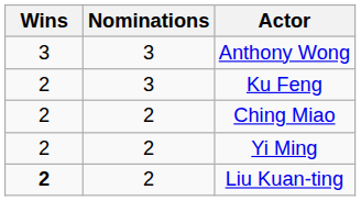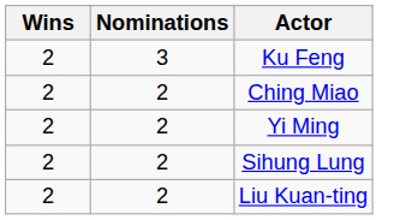 <table class="wikitable sortable" style="text-align:center;">
 <tr>
 <th scope="col" width="55">Wins</th>
 <th scope="col" align="center">Nominations</th>
 <th scope="col" align="center">Actor</th>
-</tr>
-<tr>
-<td style="text-align:center">3</td>
-<td style="text-align:center">3</td>
-<td><a href='#'>Anthony Wong</a></td>
 </tr>
 <tr>
 <td style="text-align:center">2</td>
 <td style="text-align:center">3</td>
 <td><a href='#'>Ku Feng</a></td>
 </tr>
 <tr>
 <td style="text-align:center">2</td>
 <td style="text-align:center">2</td>
 <td><a href='#'>Ching Miao</a></td>
 </tr>
 <tr>
 <td style="text-align:center">2</td>
 <td style="text-align:center">2</td>
 <td><a href='#'>Yi Ming</a></td>
 </tr>
 <tr>
-<td style="text-align:center"><strong>2</strong></td>
+<td style="text-align:center">2</td>
+<td style="text-align:center">2</td>
+<td><a href='#'>Sihung Lung</a></td>
+</tr>
+<tr>
+<td style="text-align:center">2</td>
 <td style="text-align:center">2</td>
 <td><a href='#'>Liu Kuan-ting</a></td>
 </tr>
 </table>
